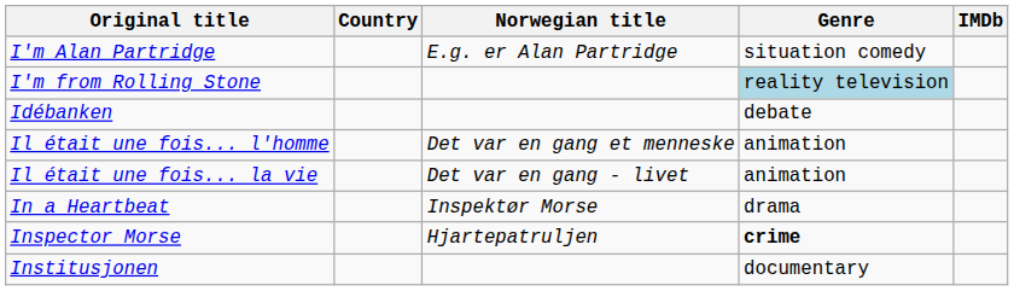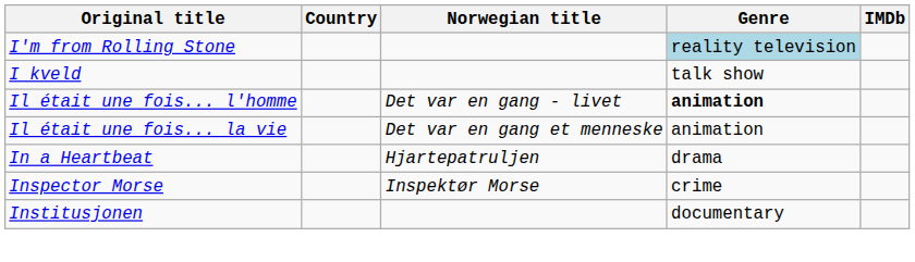 <table class="wikitable">
 <tr>
 <th>Original title</th>
 <th>Country</th>
 <th>Norwegian title</th>
 <th>Genre</th>
 <th>IMDb</th>
 </tr>
 <tr>
-<td><em><a href='#'>I'm Alan Partridge</a></em></td>
-<td></td>
-<td><em>E.g. er Alan Partridge</em></td>
-<td>situation comedy</td>
-<td></td>
-</tr>
-<tr>
 <td><em><a href='#'>I'm from Rolling Stone</a></em></td>
 <td></td>
 <td></td>
 <td style="background: lightblue;">reality television</td>
 <td></td>
 </tr>
 <tr>
-<td><em><a href='#'>Idébanken</a></em></td>
+<td><em><a href='#'>I kveld</a></em></td>
 <td></td>
 <td></td>
-<td>debate</td>
+<td>talk show</td>
 <td></td>
 </tr>
 <tr>
 <td><em><a href='#'>Il était une fois... l'homme</a></em></td>
+<td></td>
+<td><em>Det var en gang - livet</em></td>
+<td><strong>animation</strong></td>
+<td></td>
+</tr>
+<tr>
+<td><em><a href='#'>Il était une fois... la vie</a></em></td>
 <td></td>
 <td><em>Det var en gang et menneske</em></td>
 <td>animation</td>
 <td></td>
 </tr>
 <tr>
-<td><em><a href='#'>Il était une fois... la vie</a></em></td>
-<td></td>
-<td><em>Det var en gang - livet</em></td>
-<td>animation</td>
-<td></td>
-</tr>
-<tr>
 <td><em><a href='#'>In a Heartbeat</a></em></td>
 <td> </td>
-<td><em>Inspektør Morse</em></td>
+<td><em>Hjartepatruljen</em></td>
 <td>drama</td>
 <td></td>
 </tr>
 <tr>
 <td><em><a href='#'>Inspector Morse</a></em></td>
 <td></td>
-<td><em>Hjartepatruljen</em></td>
-<td><strong>crime</strong></td>
+<td><em>Inspektør Morse</em></td>
+<td>crime</td>
 <td></td>
 </tr>
 <tr>
 <td><em><a href='#'>Institusjonen</a></em></td>
 <td></td>
 <td></td>
 <td>documentary</td>
 <td></td>
 </tr>
 </table>
